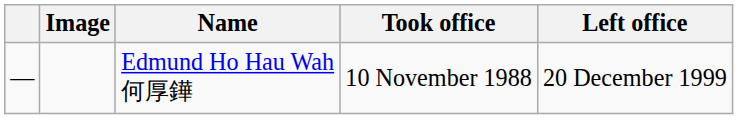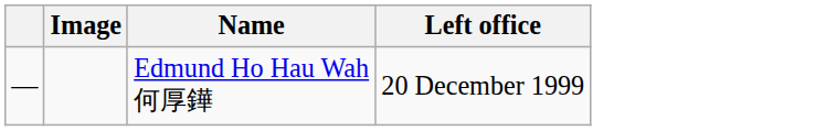 <table class="wikitable sortable">
 <tr>
 <th></th>
 <th>Image</th>
 <th>Name</th>
-<th>Took office</th>
 <th>Left office</th>
 </tr>
 <tr>
 <td>—</td>
 <td></td>
 <td><a href='#'>Edmund Ho Hau Wah</a><br>何厚鏵</td>
-<td>10 November 1988</td>
 <td>20 December 1999</td>
 </tr>
 </table>
